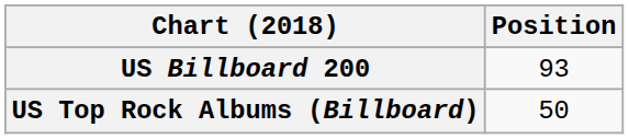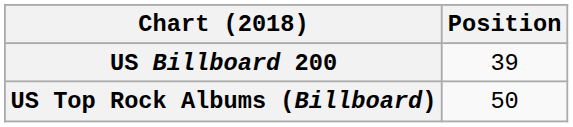 <table class="wikitable sortable plainrowheaders" style="text-align:center">
 <tr>
 <th scope="col">Chart (2018)</th>
 <th scope="col">Position</th>
 </tr>
 <tr>
 <th scope="row">US <em>Billboard</em> 200</th>
-<td>93</td>
+<td>39</td>
 </tr>
 <tr>
 <th scope="row">US Top Rock Albums (<em>Billboard</em>)</th>
 <td>50</td>
 </tr>
 </table>
